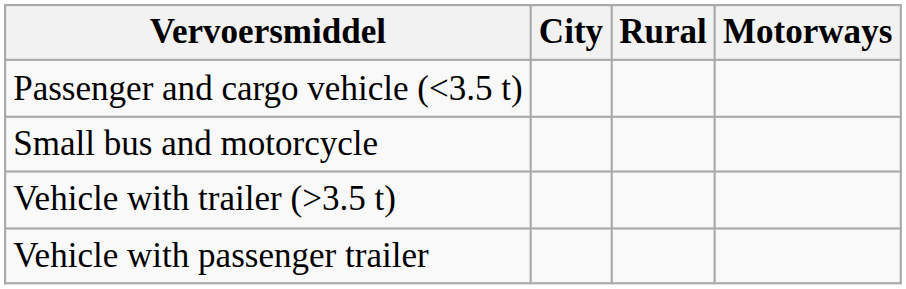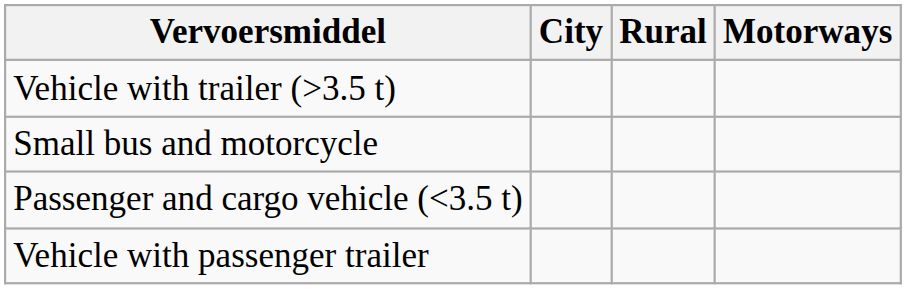 <table class="wikitable">
 <tr>
 <th>Vervoersmiddel</th>
 <th>City</th>
 <th>Rural</th>
 <th>Motorways</th>
 </tr>
 <tr>
-<td>Passenger and cargo vehicle (<3.5 t)</td>
+<td>Vehicle with trailer (>3.5 t)</td>
 <td></td>
 <td></td>
 <td></td>
 </tr>
 <tr>
 <td>Small bus and motorcycle</td>
 <td></td>
 <td></td>
 <td></td>
 </tr>
 <tr>
-<td>Vehicle with trailer (>3.5 t)</td>
+<td>Passenger and cargo vehicle (<3.5 t)</td>
 <td></td>
 <td></td>
 <td></td>
 </tr>
 <tr>
 <td>Vehicle with passenger trailer</td>
 <td></td>
 <td></td>
 <td></td>
 </tr>
 </table>
